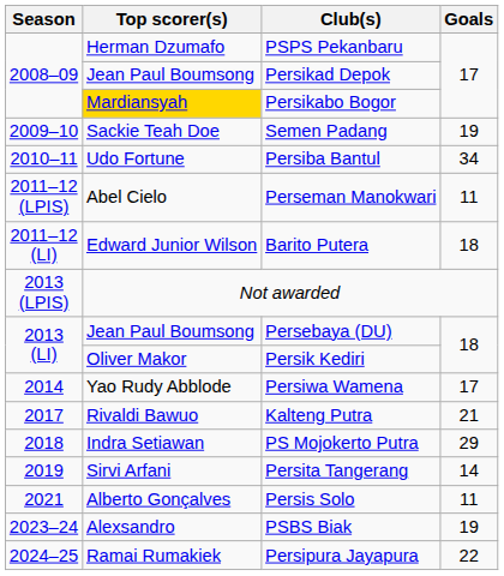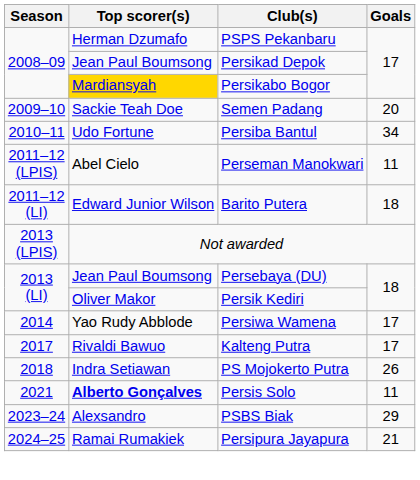 <table class="wikitable sortable" style="text-align:center;">
 <tr>
 <th>Season</th>
 <th>Top scorer(s)</th>
 <th>Club(s)</th>
 <th>Goals</th>
 </tr>
 <tr>
 <td rowspan="3"><a href='#'>2008–09</a></td>
 <td style="text-align:left;"> <a href='#'>Herman Dzumafo</a></td>
 <td style="text-align:left;"><a href='#'>PSPS Pekanbaru</a></td>
 <td rowspan="3">17</td>
 </tr>
 <tr>
 <td style="text-align:left;"> <a href='#'>Jean Paul Boumsong</a></td>
 <td style="text-align:left;"><a href='#'>Persikad Depok</a></td>
 </tr>
 <tr>
 <td style="background: gold; text-align:left;"> <a href='#'>Mardiansyah</a></td>
 <td style="text-align:left;"><a href='#'>Persikabo Bogor</a></td>
 </tr>
 <tr>
 <td><a href='#'>2009–10</a></td>
 <td style="text-align:left;"> <a href='#'>Sackie Teah Doe</a></td>
 <td style="text-align:left;"><a href='#'>Semen Padang</a></td>
-<td>19</td>
+<td>20</td>
 </tr>
 <tr>
 <td><a href='#'>2010–11</a></td>
 <td style="text-align:left;"> <a href='#'>Udo Fortune</a></td>
 <td style="text-align:left;"><a href='#'>Persiba Bantul</a></td>
 <td>34</td>
 </tr>
 <tr>
 <td><a href='#'>2011–12<br>(LPIS)</a></td>
 <td style="text-align:left;"> Abel Cielo</td>
 <td style="text-align:left;"><a href='#'>Perseman Manokwari</a></td>
 <td>11</td>
 </tr>
 <tr>
 <td><a href='#'>2011–12<br>(LI)</a></td>
 <td style="text-align:left;"> <a href='#'>Edward Junior Wilson</a></td>
 <td style="text-align:left;"><a href='#'>Barito Putera</a></td>
 <td>18</td>
 </tr>
 <tr>
 <td><a href='#'>2013<br>(LPIS)</a></td>
 <td colspan="3"><em>Not awarded</em></td>
 </tr>
 <tr>
 <td rowspan="2"><a href='#'>2013<br>(LI)</a></td>
 <td style="text-align:left;"> <a href='#'>Jean Paul Boumsong</a></td>
 <td style="text-align:left;"><a href='#'>Persebaya (DU)</a></td>
 <td rowspan="2">18</td>
 </tr>
 <tr>
 <td style="text-align:left;"> <a href='#'>Oliver Makor</a></td>
 <td style="text-align:left;"><a href='#'>Persik Kediri</a></td>
 </tr>
 <tr>
 <td><a href='#'>2014</a></td>
 <td style="text-align:left;"> Yao Rudy Abblode</td>
 <td style="text-align:left;"><a href='#'>Persiwa Wamena</a></td>
 <td>17</td>
 </tr>
 <tr>
 <td><a href='#'>2017</a></td>
 <td style="text-align:left;"> <a href='#'>Rivaldi Bawuo</a></td>
 <td style="text-align:left;"><a href='#'>Kalteng Putra</a></td>
-<td>21</td>
+<td>17</td>
 </tr>
 <tr>
 <td><a href='#'>2018</a></td>
 <td style="text-align:left;"> <a href='#'>Indra Setiawan</a></td>
 <td style="text-align:left;"><a href='#'>PS Mojokerto Putra</a></td>
-<td>29</td>
-</tr>
-<tr>
-<td><a href='#'>2019</a></td>
-<td style="text-align:left;"> <a href='#'>Sirvi Arfani</a></td>
-<td style="text-align:left;"><a href='#'>Persita Tangerang</a></td>
-<td>14</td>
+<td>26</td>
 </tr>
 <tr>
 <td><a href='#'>2021</a></td>
-<td style="text-align:left;"> <a href='#'>Alberto Gonçalves</a></td>
+<td style="text-align:left;"><strong> <a href='#'>Alberto Gonçalves</a></strong></td>
 <td style="text-align:left;"><a href='#'>Persis Solo</a></td>
 <td>11</td>
 </tr>
 <tr>
 <td><a href='#'>2023–24</a></td>
 <td style="text-align:left;"> <a href='#'>Alexsandro</a></td>
 <td style="text-align:left;"><a href='#'>PSBS Biak</a></td>
-<td>19</td>
+<td>29</td>
 </tr>
 <tr>
 <td><a href='#'>2024–25</a></td>
 <td style="text-align:left;"> <a href='#'>Ramai Rumakiek</a></td>
 <td style="text-align:left;"><a href='#'>Persipura Jayapura</a></td>
-<td>22</td>
+<td>21</td>
 </tr>
 </table>
